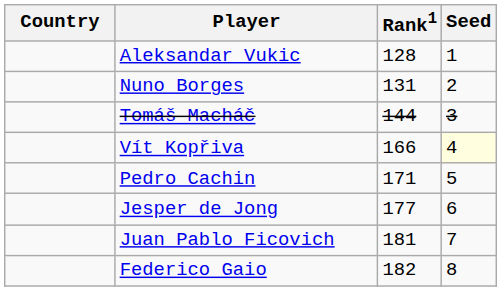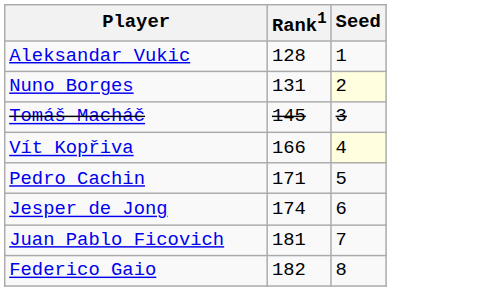 <table class="sortable wikitable">
 <tr>
-<th width="70">Country</th>
 <th width="175">Player</th>
 <th>Rank<sup>1</sup></th>
 <th>Seed</th>
 </tr>
 <tr>
-<td></td>
 <td><a href='#'>Aleksandar Vukic</a></td>
 <td>128</td>
 <td>1</td>
 </tr>
 <tr>
-<td></td>
 <td><a href='#'>Nuno Borges</a></td>
 <td>131</td>
-<td>2</td>
+<td style="background: lightyellow;">2</td>
 </tr>
 <tr>
-<td><s></s></td>
 <td><s><a href='#'>Tomáš Macháč</a></s></td>
-<td><s>144</s></td>
+<td><s>145</s></td>
 <td><s>3</s></td>
 </tr>
 <tr>
-<td></td>
 <td><a href='#'>Vít Kopřiva</a></td>
 <td>166</td>
 <td style="background: lightyellow;">4</td>
 </tr>
 <tr>
-<td></td>
 <td><a href='#'>Pedro Cachin</a></td>
 <td>171</td>
 <td>5</td>
 </tr>
 <tr>
-<td></td>
 <td><a href='#'>Jesper de Jong</a></td>
-<td>177</td>
+<td>174</td>
 <td>6</td>
 </tr>
 <tr>
-<td></td>
 <td><a href='#'>Juan Pablo Ficovich</a></td>
 <td>181</td>
 <td>7</td>
 </tr>
 <tr>
-<td></td>
 <td><a href='#'>Federico Gaio</a></td>
 <td>182</td>
 <td>8</td>
 </tr>
 </table>
